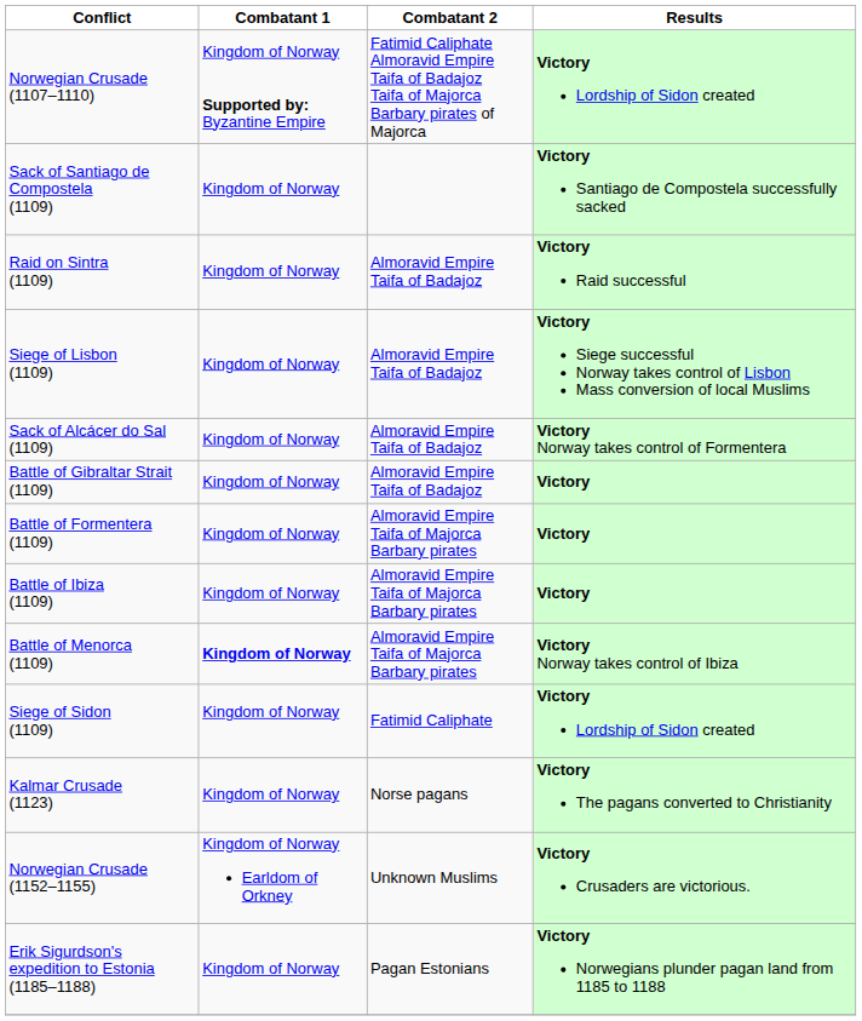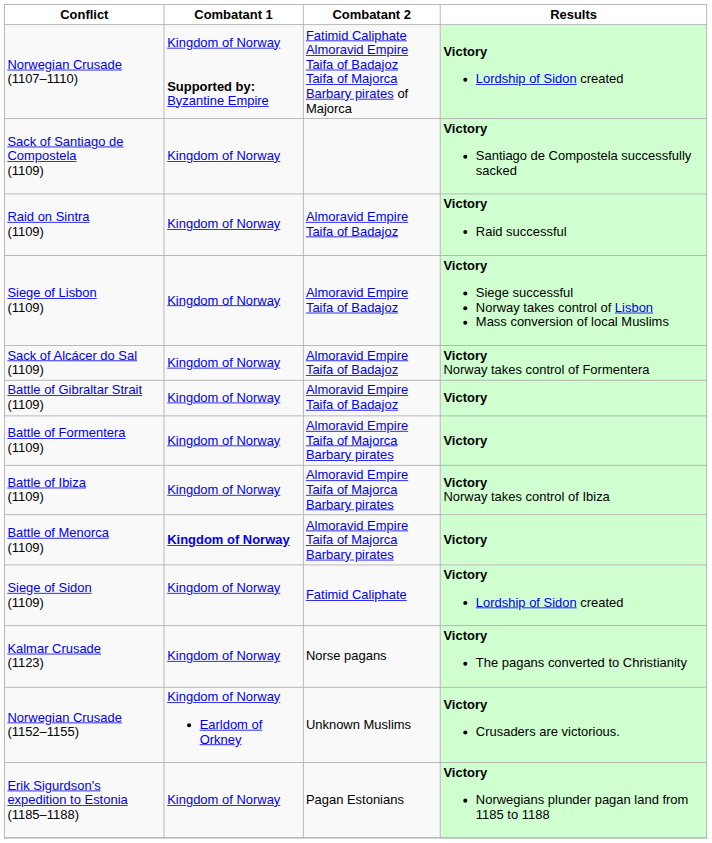 <table class="wikitable">
 <tr>
 <th style="background:white" rowspan="1" width=200px><span>Conflict</span></th>
 <th style="background:white" rowspan="1" width=170px><span>Combatant 1</span></th>
 <th style="background:white" rowspan="1" width=170px><span>Combatant 2</span></th>
 <th style="background:white" rowspan="1" width=340px><span>Results</span></th>
 </tr>
 <tr>
 <td><a href='#'>Norwegian Crusade</a><br>(1107–1110)</td>
 <td> <a href='#'>Kingdom of Norway</a><br><br><br><strong>Supported by:</strong><br> <a href='#'>Byzantine Empire</a></td>
 <td><a href='#'>Fatimid Caliphate</a><br><a href='#'>Almoravid Empire</a><br><a href='#'>Taifa of Badajoz</a><br><a href='#'>Taifa of Majorca</a><br><a href='#'>Barbary pirates</a> of Majorca</td>
 <td style="background:#D0FFD0"><strong>Victory</strong><br><ul><li><a href='#'>Lordship of Sidon</a> created</li></ul></td>
 </tr>
 <tr>
 <td><a href='#'>Sack of Santiago de Compostela</a> <br>(1109)</td>
 <td> <a href='#'>Kingdom of Norway</a></td>
 <td></td>
 <td style="background:#D0FFD0"><strong>Victory</strong><br><ul><li>Santiago de Compostela successfully sacked</li></ul></td>
 </tr>
 <tr>
 <td><a href='#'>Raid on Sintra</a> <br>(1109)</td>
 <td> <a href='#'>Kingdom of Norway</a></td>
 <td><a href='#'>Almoravid Empire</a><br><a href='#'>Taifa of Badajoz</a></td>
 <td style="background:#D0FFD0"><strong>Victory</strong><br><ul><li>Raid successful</li></ul></td>
 </tr>
 <tr>
 <td><a href='#'>Siege of Lisbon</a> <br>(1109)</td>
 <td> <a href='#'>Kingdom of Norway</a></td>
 <td><a href='#'>Almoravid Empire</a><br><a href='#'>Taifa of Badajoz</a></td>
 <td style="background:#D0FFD0"><strong>Victory</strong><br><ul><li>Siege successful</li><li>Norway takes control of <a href='#'>Lisbon</a></li><li>Mass conversion of local Muslims</li></ul></td>
 </tr>
 <tr>
 <td><a href='#'>Sack of Alcácer do Sal</a> <br>(1109)</td>
 <td> <a href='#'>Kingdom of Norway</a></td>
 <td><a href='#'>Almoravid Empire</a><br><a href='#'>Taifa of Badajoz</a></td>
 <td style="background:#D0FFD0"><strong>Victory</strong><br>Norway takes control of Formentera</td>
 </tr>
 <tr>
 <td><a href='#'>Battle of Gibraltar Strait</a><br>(1109)</td>
 <td> <a href='#'>Kingdom of Norway</a></td>
 <td><a href='#'>Almoravid Empire</a><br><a href='#'>Taifa of Badajoz</a></td>
 <td style="background:#D0FFD0"><strong>Victory</strong></td>
 </tr>
 <tr>
 <td><a href='#'>Battle of Formentera</a><br>(1109)</td>
 <td> <a href='#'>Kingdom of Norway</a></td>
 <td><a href='#'>Almoravid Empire</a><br><a href='#'>Taifa of Majorca</a><br><a href='#'>Barbary pirates</a></td>
 <td style="background:#D0FFD0"><strong>Victory</strong></td>
 </tr>
 <tr>
 <td><a href='#'>Battle of Ibiza</a><br>(1109)</td>
 <td> <a href='#'>Kingdom of Norway</a></td>
 <td><a href='#'>Almoravid Empire</a><br><a href='#'>Taifa of Majorca</a><br><a href='#'>Barbary pirates</a></td>
-<td style="background:#D0FFD0"><strong>Victory</strong></td>
+<td style="background:#D0FFD0"><strong>Victory</strong><br>Norway takes control of Ibiza</td>
 </tr>
 <tr>
 <td><a href='#'>Battle of Menorca</a><br>(1109)</td>
 <td><strong> <a href='#'>Kingdom of Norway</a></strong></td>
 <td><a href='#'>Almoravid Empire</a><br><a href='#'>Taifa of Majorca</a><br><a href='#'>Barbary pirates</a></td>
-<td style="background:#D0FFD0"><strong>Victory</strong><br>Norway takes control of Ibiza</td>
+<td style="background:#D0FFD0"><strong>Victory</strong></td>
 </tr>
 <tr>
 <td><a href='#'>Siege of Sidon</a><br>(1109)</td>
 <td> <a href='#'>Kingdom of Norway</a><br><br></td>
 <td><a href='#'>Fatimid Caliphate</a></td>
 <td style="background:#D0FFD0"><strong>Victory</strong><br><ul><li><a href='#'>Lordship of Sidon</a> created</li></ul></td>
 </tr>
 <tr>
 <td><a href='#'>Kalmar Crusade</a><br>(1123)</td>
 <td> <a href='#'>Kingdom of Norway</a></td>
 <td>Norse pagans</td>
 <td style="background:#D0FFD0"><strong>Victory</strong><br><ul><li>The pagans converted to Christianity</li></ul></td>
 </tr>
 <tr>
 <td><a href='#'>Norwegian Crusade</a><br>(1152–1155)</td>
 <td> <a href='#'>Kingdom of Norway</a><br><ul><li> <a href='#'>Earldom of Orkney</a></li></ul></td>
 <td>Unknown Muslims</td>
 <td style="background:#D0FFD0"><strong>Victory</strong><br><ul><li>Crusaders are victorious.</li></ul></td>
 </tr>
 <tr>
 <td><a href='#'>Erik Sigurdson's expedition to Estonia</a><br>(1185–1188)</td>
 <td> <a href='#'>Kingdom of Norway</a></td>
 <td>Pagan Estonians</td>
 <td style="background:#D0FFD0"><strong>Victory</strong><br><ul><li>Norwegians plunder pagan land from 1185 to 1188</li></ul></td>
 </tr>
 <tr>
 </tr>
 </table>
